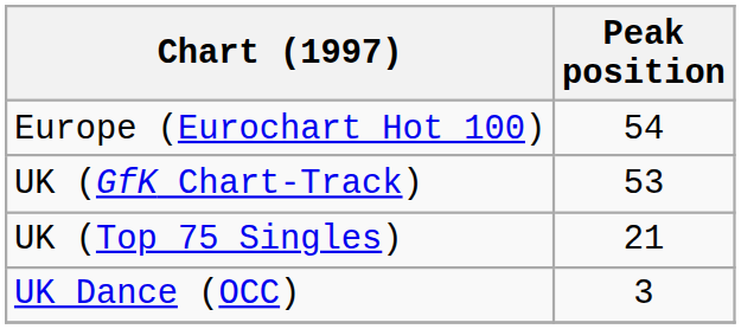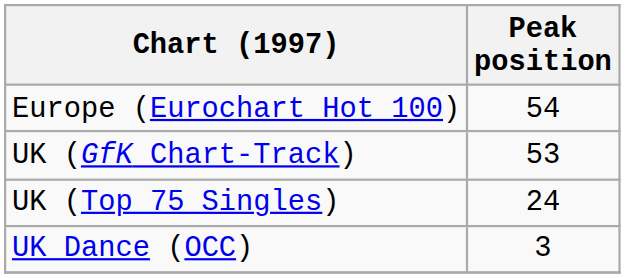 <table class="wikitable sortable">
 <tr>
 <th>Chart (1997)</th>
 <th>Peak<br>position</th>
 </tr>
 <tr>
 <td>Europe (<a href='#'>Eurochart Hot 100</a>)</td>
 <td align="center">54</td>
 </tr>
 <tr>
 <td>UK (<a href='#'><em>GfK</em> Chart-Track</a>)</td>
 <td align=center>53</td>
 </tr>
 <tr>
 <td>UK (<a href='#'>Top 75 Singles</a>)</td>
-<td align=center>21</td>
+<td align=center>24</td>
 </tr>
 <tr>
 <td><a href='#'>UK Dance</a> (<a href='#'>OCC</a>)</td>
 <td align="center">3</td>
 </tr>
 <tr>
 </tr>
 </table>
